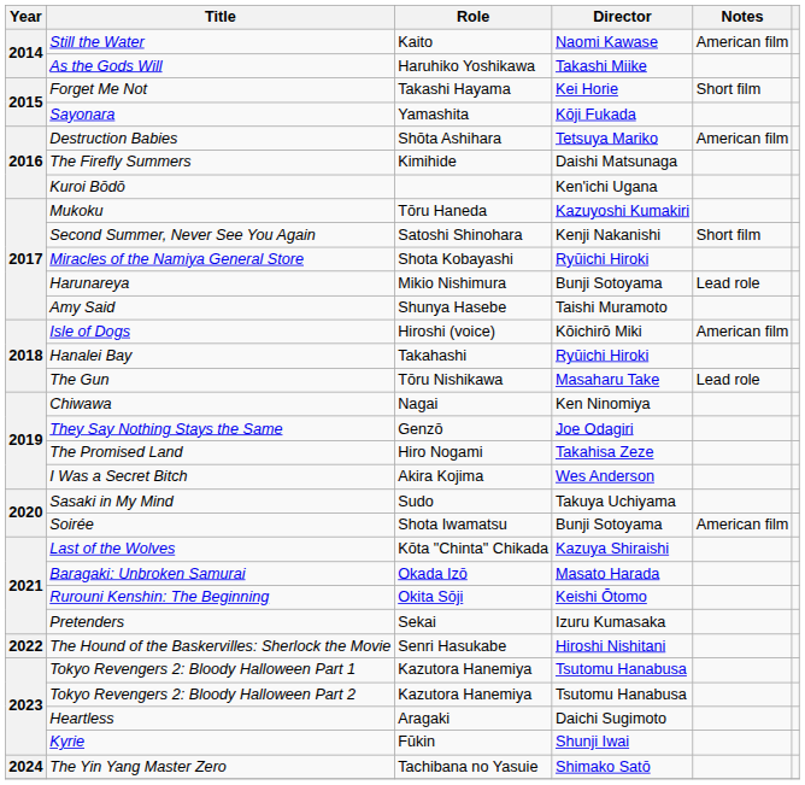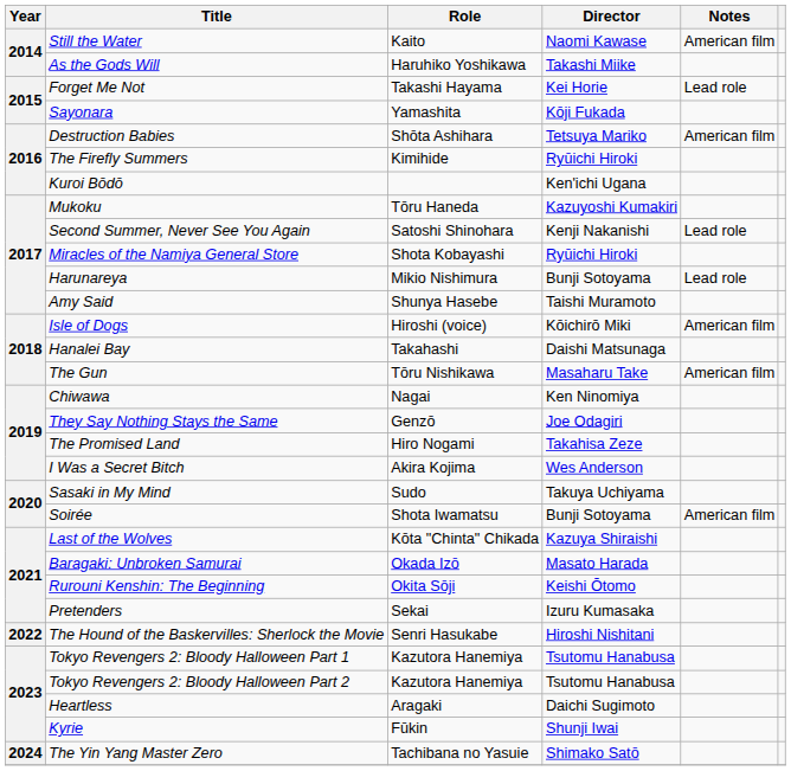 <table class="wikitable plainrowheaders sortable"  style=font-size:100%>
 <tr>
 <th scope="col">Year</th>
 <th scope="col">Title</th>
 <th scope="col">Role</th>
 <th scope="col">Director</th>
 <th scope="col" class="unsortable">Notes</th>
 <th scope="col" class="unsortable"></th>
 </tr>
 <tr>
 <th scope="row" rowspan=2>2014</th>
 <td><em><a href='#'>Still the Water</a></em></td>
 <td>Kaito</td>
 <td><a href='#'>Naomi Kawase</a></td>
 <td>American film</td>
 <td></td>
 </tr>
 <tr>
 <td><em><a href='#'>As the Gods Will</a></em></td>
 <td>Haruhiko Yoshikawa</td>
 <td><a href='#'>Takashi Miike</a></td>
 <td></td>
 <td></td>
 </tr>
 <tr>
 <th scope="row" rowspan=2>2015</th>
 <td><em>Forget Me Not</em></td>
 <td>Takashi Hayama</td>
 <td><a href='#'>Kei Horie</a></td>
-<td>Short film</td>
+<td>Lead role</td>
 <td></td>
 </tr>
 <tr>
 <td><em><a href='#'>Sayonara</a></em></td>
 <td>Yamashita</td>
 <td><a href='#'>Kōji Fukada</a></td>
 <td></td>
 <td></td>
 </tr>
 <tr>
 <th scope="row" rowspan=3>2016</th>
 <td><em>Destruction Babies</em></td>
 <td>Shōta Ashihara</td>
 <td><a href='#'>Tetsuya Mariko</a></td>
 <td>American film</td>
 <td></td>
 </tr>
 <tr>
 <td><em>The Firefly Summers</em></td>
 <td>Kimihide</td>
-<td>Daishi Matsunaga</td>
+<td><a href='#'>Ryūichi Hiroki</a></td>
 <td></td>
 <td></td>
 </tr>
 <tr>
 <td><em>Kuroi Bōdō</em></td>
 <td></td>
 <td>Ken'ichi Ugana</td>
 <td></td>
 <td></td>
 </tr>
 <tr>
 <th scope="row" rowspan=5>2017</th>
 <td><em>Mukoku</em></td>
 <td>Tōru Haneda</td>
 <td><a href='#'>Kazuyoshi Kumakiri</a></td>
 <td></td>
 <td></td>
 </tr>
 <tr>
 <td><em>Second Summer, Never See You Again</em></td>
 <td>Satoshi Shinohara</td>
 <td>Kenji Nakanishi</td>
-<td>Short film</td>
+<td>Lead role</td>
 <td></td>
 </tr>
 <tr>
 <td><em><a href='#'>Miracles of the Namiya General Store</a></em></td>
 <td>Shota Kobayashi</td>
 <td><a href='#'>Ryūichi Hiroki</a></td>
 <td></td>
 <td></td>
 </tr>
 <tr>
 <td><em>Harunareya</em></td>
 <td>Mikio Nishimura</td>
 <td>Bunji Sotoyama</td>
 <td>Lead role</td>
 <td></td>
 </tr>
 <tr>
 <td><em>Amy Said</em></td>
 <td>Shunya Hasebe</td>
 <td>Taishi Muramoto</td>
 <td></td>
 <td></td>
 </tr>
 <tr>
 <th scope="row" rowspan=3>2018</th>
 <td><em><a href='#'>Isle of Dogs</a></em></td>
 <td>Hiroshi (voice)</td>
 <td>Kōichirō Miki</td>
 <td>American film</td>
 <td></td>
 </tr>
 <tr>
 <td><em>Hanalei Bay</em></td>
 <td>Takahashi</td>
-<td><a href='#'>Ryūichi Hiroki</a></td>
+<td>Daishi Matsunaga</td>
 <td></td>
 <td></td>
 </tr>
 <tr>
 <td><em>The Gun</em></td>
 <td>Tōru Nishikawa</td>
 <td><a href='#'>Masaharu Take</a></td>
-<td>Lead role</td>
+<td>American film</td>
 <td></td>
 </tr>
 <tr>
 <th scope="row" rowspan=4>2019</th>
 <td><em>Chiwawa</em></td>
 <td>Nagai</td>
 <td>Ken Ninomiya</td>
 <td></td>
 <td></td>
 </tr>
 <tr>
 <td><em><a href='#'>They Say Nothing Stays the Same</a></em></td>
 <td>Genzō</td>
 <td><a href='#'>Joe Odagiri</a></td>
 <td></td>
 <td></td>
 </tr>
 <tr>
 <td><em>The Promised Land</em></td>
 <td>Hiro Nogami</td>
 <td><a href='#'>Takahisa Zeze</a></td>
 <td></td>
 <td></td>
 </tr>
 <tr>
 <td><em>I Was a Secret Bitch</em></td>
 <td>Akira Kojima</td>
 <td><a href='#'>Wes Anderson</a></td>
 <td></td>
 <td></td>
 </tr>
 <tr>
 <th scope="row" rowspan=2>2020</th>
 <td><em>Sasaki in My Mind</em></td>
 <td>Sudo</td>
 <td>Takuya Uchiyama</td>
 <td></td>
 <td></td>
 </tr>
 <tr>
 <td><em>Soirée</em></td>
 <td>Shota Iwamatsu</td>
 <td>Bunji Sotoyama</td>
 <td>American film</td>
 <td></td>
 </tr>
 <tr>
 <th scope="row" rowspan=4>2021</th>
 <td><em><a href='#'>Last of the Wolves</a></em></td>
 <td>Kōta "Chinta" Chikada</td>
 <td><a href='#'>Kazuya Shiraishi</a></td>
 <td></td>
 <td></td>
 </tr>
 <tr>
 <td><em><a href='#'>Baragaki: Unbroken Samurai</a></em></td>
 <td><a href='#'>Okada Izō</a></td>
 <td><a href='#'>Masato Harada</a></td>
 <td></td>
 <td></td>
 </tr>
 <tr>
 <td><em><a href='#'>Rurouni Kenshin: The Beginning</a></em></td>
 <td><a href='#'>Okita Sōji</a></td>
 <td><a href='#'>Keishi Ōtomo</a></td>
 <td></td>
 <td></td>
 </tr>
 <tr>
 <td><em>Pretenders</em></td>
 <td>Sekai</td>
 <td>Izuru Kumasaka</td>
 <td></td>
 <td></td>
 </tr>
 <tr>
 <th scope="row">2022</th>
 <td><em>The Hound of the Baskervilles: Sherlock the Movie</em></td>
 <td>Senri Hasukabe</td>
 <td><a href='#'>Hiroshi Nishitani</a></td>
 <td></td>
 <td></td>
 </tr>
 <tr>
 <th scope="row" rowspan="4">2023</th>
 <td><em>Tokyo Revengers 2: Bloody Halloween Part 1</em></td>
 <td>Kazutora Hanemiya</td>
 <td><a href='#'>Tsutomu Hanabusa</a></td>
 <td></td>
 <td></td>
 </tr>
 <tr>
 <td><em>Tokyo Revengers 2: Bloody Halloween Part 2</em></td>
 <td>Kazutora Hanemiya</td>
 <td>Tsutomu Hanabusa</td>
 <td></td>
 <td></td>
 </tr>
 <tr>
 <td><em>Heartless</em></td>
 <td>Aragaki</td>
 <td>Daichi Sugimoto</td>
 <td></td>
 <td></td>
 </tr>
 <tr>
 <td><em><a href='#'>Kyrie</a></em></td>
 <td>Fūkin</td>
 <td><a href='#'>Shunji Iwai</a></td>
 <td></td>
 <td></td>
 </tr>
 <tr>
 <th scope="row">2024</th>
 <td><em>The Yin Yang Master Zero</em></td>
 <td>Tachibana no Yasuie</td>
 <td><a href='#'>Shimako Satō</a></td>
 <td></td>
 <td></td>
 </tr>
 <tr>
 </tr>
 </table>
